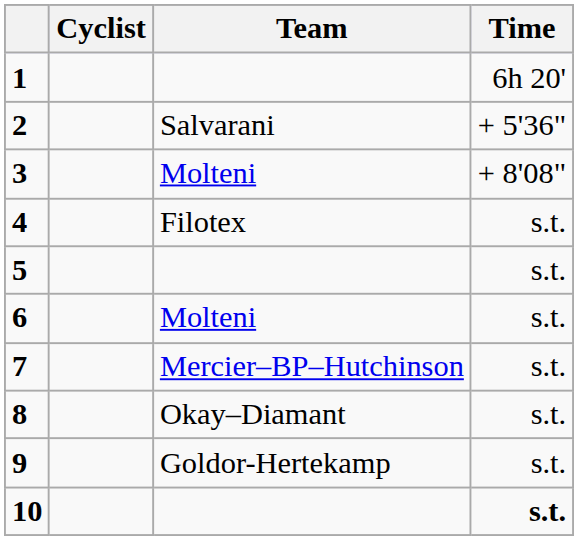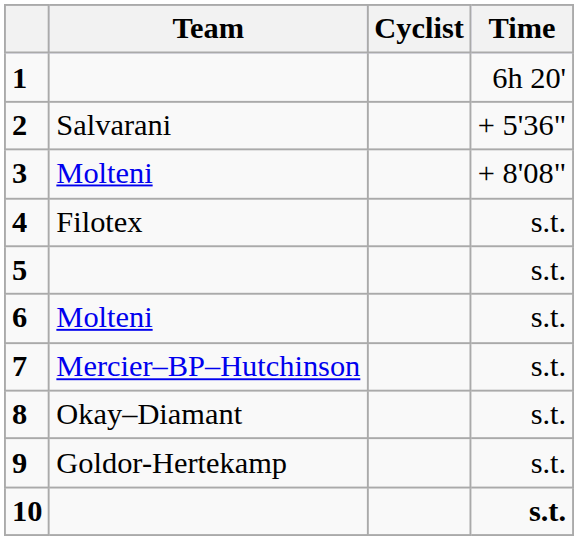 <table class="wikitable">
 <tr style="background:#ccccff;">
 <th></th>
+<th>Team</th>
 <th>Cyclist</th>
-<th>Team</th>
 <th>Time</th>
 </tr>
 <tr>
 <td><strong>1</strong></td>
 <td></td>
 <td></td>
 <td align=right>6h 20'</td>
 </tr>
 <tr>
 <td><strong>2</strong></td>
+<td>Salvarani</td>
 <td></td>
-<td>Salvarani</td>
 <td align=right>+ 5'36"</td>
 </tr>
 <tr>
 <td><strong>3</strong></td>
+<td><a href='#'>Molteni</a></td>
 <td></td>
-<td><a href='#'>Molteni</a></td>
 <td align=right>+ 8'08"</td>
 </tr>
 <tr>
 <td><strong>4</strong></td>
+<td>Filotex</td>
 <td></td>
-<td>Filotex</td>
 <td align=right>s.t.</td>
 </tr>
 <tr>
 <td><strong>5</strong></td>
 <td></td>
 <td></td>
 <td align=right>s.t.</td>
 </tr>
 <tr>
 <td><strong>6</strong></td>
+<td><a href='#'>Molteni</a></td>
 <td></td>
-<td><a href='#'>Molteni</a></td>
 <td align=right>s.t.</td>
 </tr>
 <tr>
 <td><strong>7</strong></td>
+<td><a href='#'>Mercier–BP–Hutchinson</a></td>
 <td></td>
-<td><a href='#'>Mercier–BP–Hutchinson</a></td>
 <td align=right>s.t.</td>
 </tr>
 <tr>
 <td><strong>8</strong></td>
+<td>Okay–Diamant</td>
 <td></td>
-<td>Okay–Diamant</td>
 <td align=right>s.t.</td>
 </tr>
 <tr>
 <td><strong>9</strong></td>
+<td>Goldor-Hertekamp</td>
 <td></td>
-<td>Goldor-Hertekamp</td>
 <td align=right>s.t.</td>
 </tr>
 <tr>
 <td><strong>10</strong></td>
 <td></td>
 <td></td>
 <td align=right><strong>s.t.</strong></td>
 </tr>
 </table>
